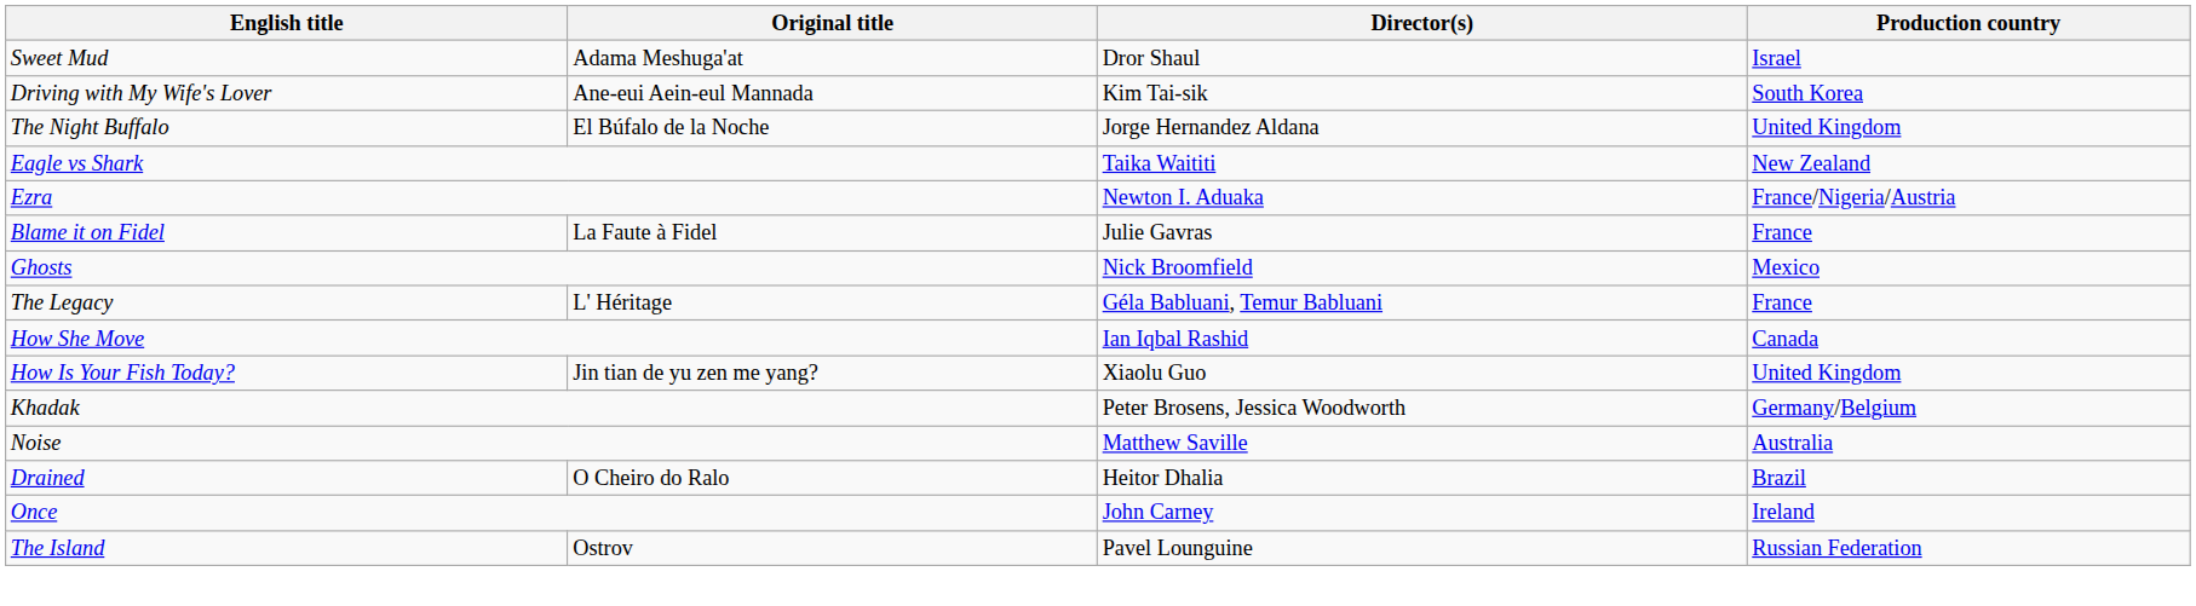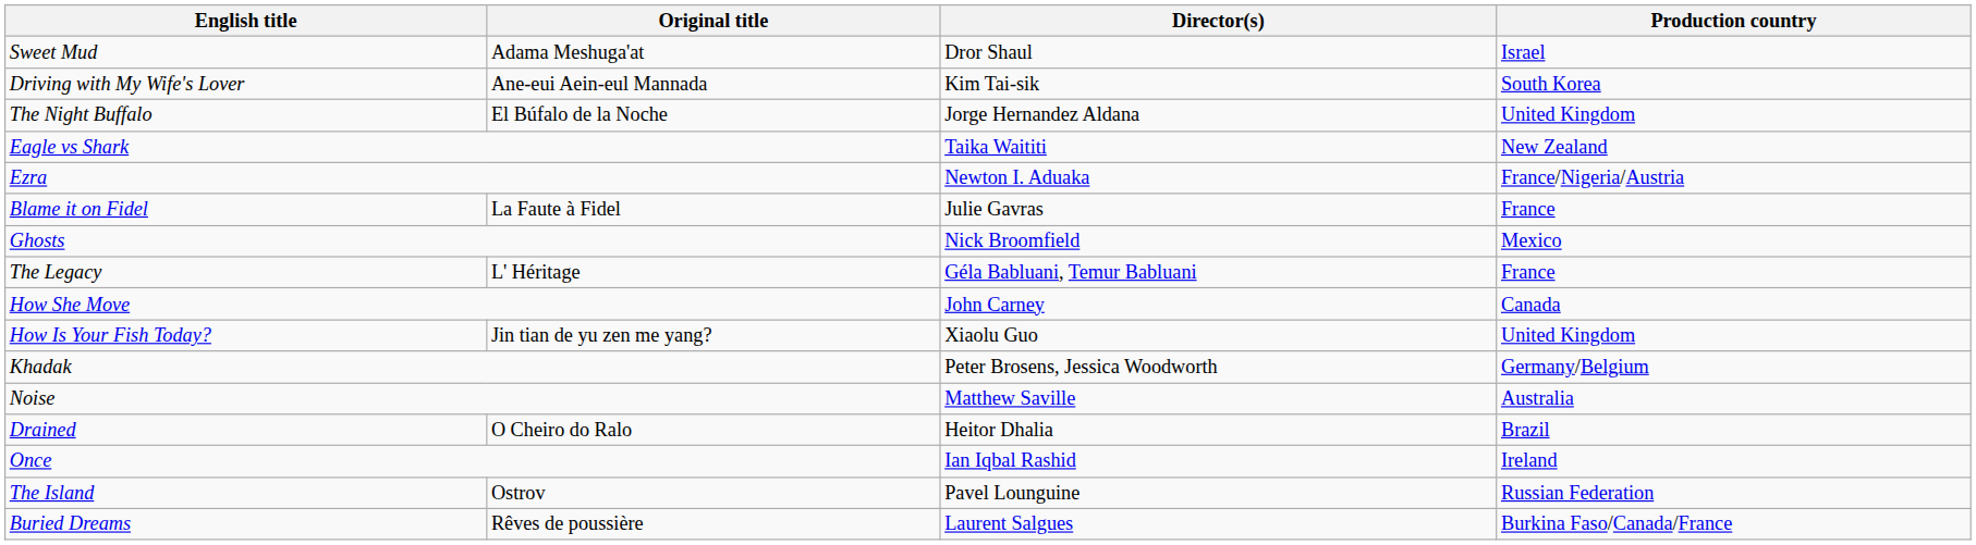 <table class="sortable wikitable" width="100%" cellpadding="5">
 <tr>
 <th scope="col">English title</th>
 <th scope="col">Original title</th>
 <th scope="col">Director(s)</th>
 <th scope="col">Production country</th>
 </tr>
 <tr>
 <td><em>Sweet Mud</em></td>
 <td>Adama Meshuga'at</td>
 <td>Dror Shaul</td>
 <td><a href='#'>Israel</a></td>
 </tr>
 <tr>
 <td><em>Driving with My Wife's Lover</em></td>
 <td>Ane-eui Aein-eul Mannada</td>
 <td>Kim Tai-sik</td>
 <td><a href='#'>South Korea</a></td>
 </tr>
 <tr>
 <td><em>The Night Buffalo</em></td>
 <td>El Búfalo de la Noche</td>
 <td>Jorge Hernandez Aldana</td>
 <td><a href='#'>United Kingdom</a></td>
 </tr>
 <tr>
 <td colspan="2"><em><a href='#'>Eagle vs Shark</a></em></td>
 <td><a href='#'>Taika Waititi</a></td>
 <td><a href='#'>New Zealand</a></td>
 </tr>
 <tr>
 <td colspan="2"><em><a href='#'>Ezra</a></em></td>
 <td><a href='#'>Newton I. Aduaka</a></td>
 <td><a href='#'>France</a>/<a href='#'>Nigeria</a>/<a href='#'>Austria</a></td>
 </tr>
 <tr>
 <td><em><a href='#'>Blame it on Fidel</a></em></td>
 <td>La Faute à Fidel</td>
 <td>Julie Gavras</td>
 <td><a href='#'>France</a></td>
 </tr>
 <tr>
 <td colspan="2"><em><a href='#'>Ghosts</a></em></td>
 <td><a href='#'>Nick Broomfield</a></td>
 <td><a href='#'>Mexico</a></td>
 </tr>
 <tr>
 <td><em>The Legacy</em></td>
 <td>L' Héritage</td>
 <td><a href='#'>Géla Babluani</a>, <a href='#'>Temur Babluani</a></td>
 <td><a href='#'>France</a></td>
 </tr>
 <tr>
 <td colspan="2"><em><a href='#'>How She Move</a></em></td>
-<td><a href='#'>Ian Iqbal Rashid</a></td>
+<td><a href='#'>John Carney</a></td>
 <td><a href='#'>Canada</a></td>
 </tr>
 <tr>
 <td><em><a href='#'>How Is Your Fish Today?</a></em></td>
 <td>Jin tian de yu zen me yang?</td>
 <td>Xiaolu Guo</td>
 <td><a href='#'>United Kingdom</a></td>
 </tr>
 <tr>
 <td colspan="2"><em>Khadak</em></td>
 <td>Peter Brosens, Jessica Woodworth</td>
 <td><a href='#'>Germany</a>/<a href='#'>Belgium</a></td>
 </tr>
 <tr>
 <td colspan="2"><em>Noise</em></td>
 <td><a href='#'>Matthew Saville</a></td>
 <td><a href='#'>Australia</a></td>
 </tr>
 <tr>
 <td><em><a href='#'>Drained</a></em></td>
 <td>O Cheiro do Ralo</td>
 <td>Heitor Dhalia</td>
 <td><a href='#'>Brazil</a></td>
 </tr>
 <tr>
 <td colspan="2"><em><a href='#'>Once</a></em></td>
-<td><a href='#'>John Carney</a></td>
+<td><a href='#'>Ian Iqbal Rashid</a></td>
 <td><a href='#'>Ireland</a></td>
 </tr>
 <tr>
 <td><em><a href='#'>The Island</a></em></td>
 <td>Ostrov</td>
 <td>Pavel Lounguine</td>
 <td><a href='#'>Russian Federation</a></td>
 </tr>
+<tr>
+<td><em><a href='#'>Buried Dreams</a></em></td>
+<td>Rêves de poussière</td>
+<td><a href='#'>Laurent Salgues</a></td>
+<td><a href='#'>Burkina Faso</a>/<a href='#'>Canada</a>/<a href='#'>France</a></td>
+</tr>
 </table>
